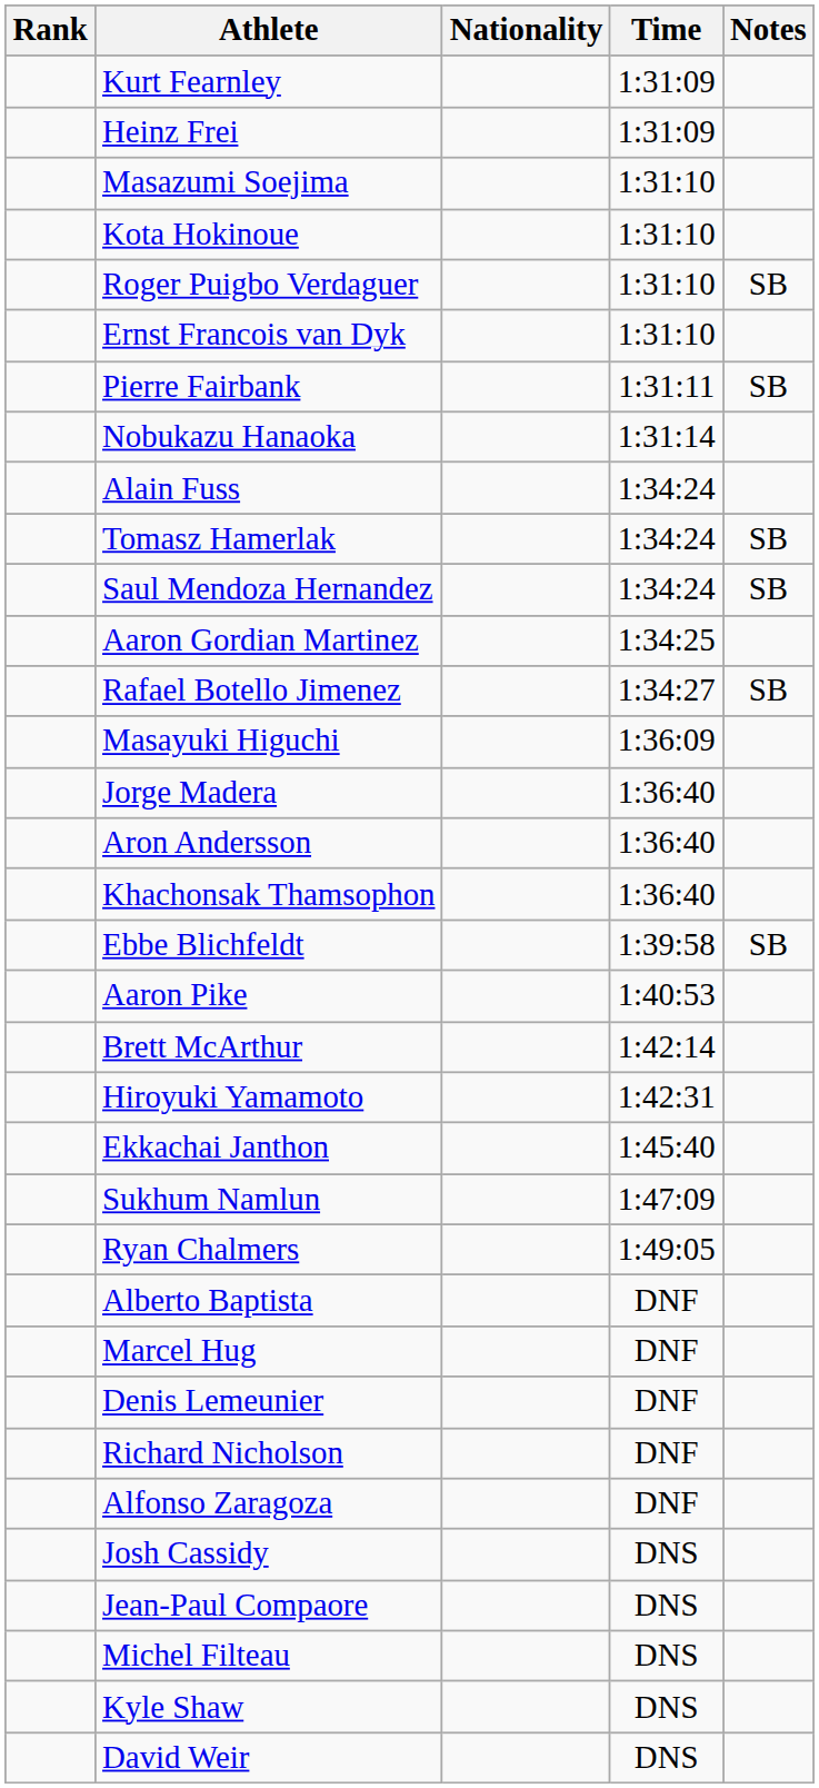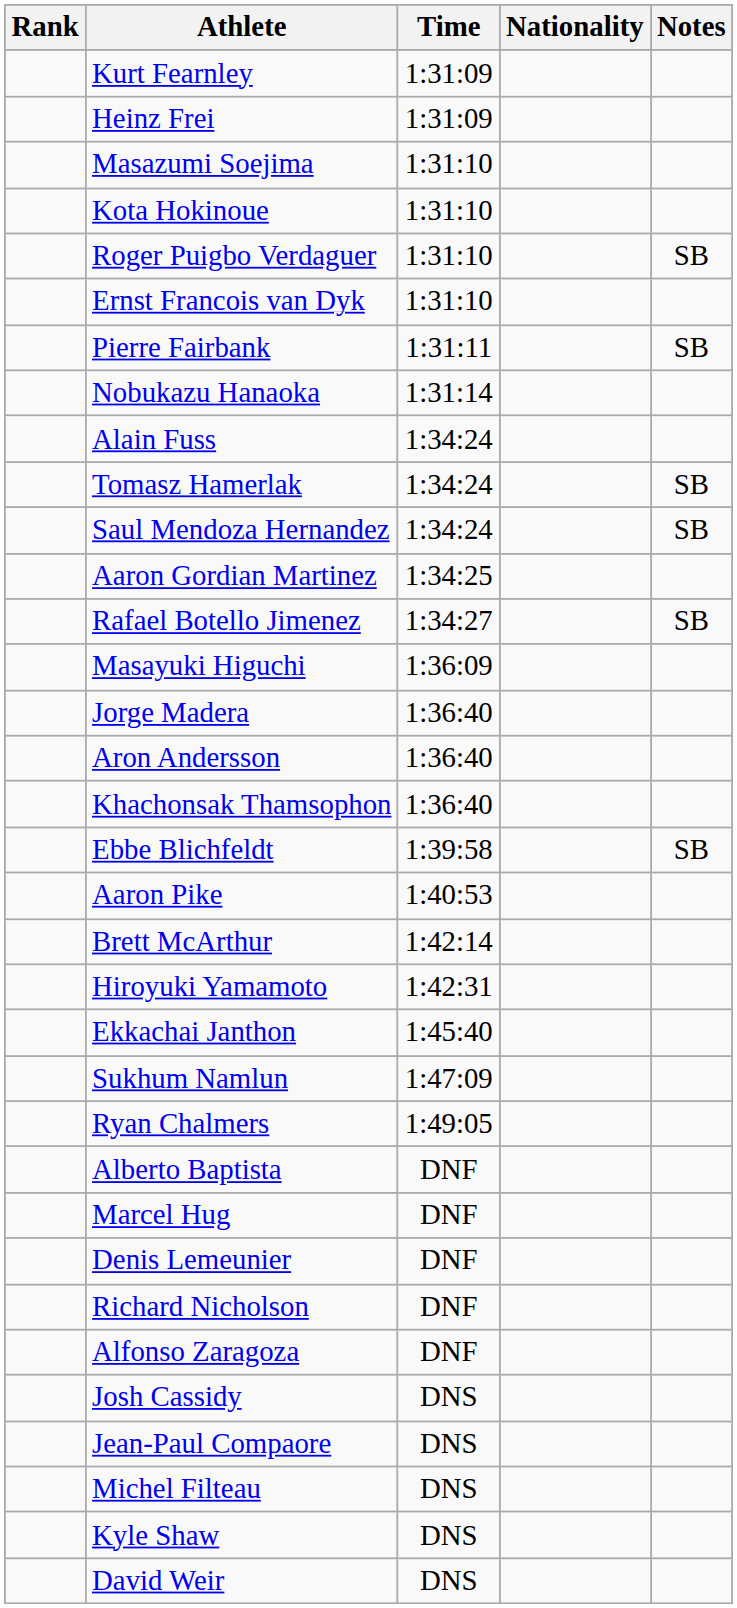 <table class="wikitable sortable" style=text-align:center>
 <tr>
 <th>Rank</th>
 <th>Athlete</th>
+<th>Time</th>
 <th>Nationality</th>
-<th>Time</th>
 <th>Notes</th>
 </tr>
 <tr>
 <td></td>
 <td align=left><a href='#'>Kurt Fearnley</a></td>
+<td>1:31:09</td>
 <td align=left></td>
-<td>1:31:09</td>
 <td></td>
 </tr>
 <tr>
 <td></td>
 <td align=left><a href='#'>Heinz Frei</a></td>
+<td>1:31:09</td>
 <td align=left></td>
-<td>1:31:09</td>
 <td></td>
 </tr>
 <tr>
 <td></td>
 <td align=left><a href='#'>Masazumi Soejima</a></td>
+<td>1:31:10</td>
 <td align=left></td>
-<td>1:31:10</td>
 <td></td>
 </tr>
 <tr>
 <td></td>
 <td align=left><a href='#'>Kota Hokinoue</a></td>
+<td>1:31:10</td>
 <td align=left></td>
-<td>1:31:10</td>
 <td></td>
 </tr>
 <tr>
 <td></td>
 <td align=left><a href='#'>Roger Puigbo Verdaguer</a></td>
+<td>1:31:10</td>
 <td align=left></td>
-<td>1:31:10</td>
 <td>SB</td>
 </tr>
 <tr>
 <td></td>
 <td align=left><a href='#'>Ernst Francois van Dyk</a></td>
+<td>1:31:10</td>
 <td align=left></td>
-<td>1:31:10</td>
 <td></td>
 </tr>
 <tr>
 <td></td>
 <td align=left><a href='#'>Pierre Fairbank</a></td>
+<td>1:31:11</td>
 <td align=left></td>
-<td>1:31:11</td>
 <td>SB</td>
 </tr>
 <tr>
 <td></td>
 <td align=left><a href='#'>Nobukazu Hanaoka</a></td>
+<td>1:31:14</td>
 <td align=left></td>
-<td>1:31:14</td>
 <td></td>
 </tr>
 <tr>
 <td></td>
 <td align=left><a href='#'>Alain Fuss</a></td>
+<td>1:34:24</td>
 <td align=left></td>
-<td>1:34:24</td>
 <td></td>
 </tr>
 <tr>
 <td></td>
 <td align=left><a href='#'>Tomasz Hamerlak</a></td>
+<td>1:34:24</td>
 <td align=left></td>
-<td>1:34:24</td>
 <td>SB</td>
 </tr>
 <tr>
 <td></td>
 <td align=left><a href='#'>Saul Mendoza Hernandez</a></td>
+<td>1:34:24</td>
 <td align=left></td>
-<td>1:34:24</td>
 <td>SB</td>
 </tr>
 <tr>
 <td></td>
 <td align=left><a href='#'>Aaron Gordian Martinez</a></td>
+<td>1:34:25</td>
 <td align=left></td>
-<td>1:34:25</td>
 <td></td>
 </tr>
 <tr>
 <td></td>
 <td align=left><a href='#'>Rafael Botello Jimenez</a></td>
+<td>1:34:27</td>
 <td align=left></td>
-<td>1:34:27</td>
 <td>SB</td>
 </tr>
 <tr>
 <td></td>
 <td align=left><a href='#'>Masayuki Higuchi</a></td>
+<td>1:36:09</td>
 <td align=left></td>
-<td>1:36:09</td>
 <td></td>
 </tr>
 <tr>
 <td></td>
 <td align=left><a href='#'>Jorge Madera</a></td>
+<td>1:36:40</td>
 <td align=left></td>
-<td>1:36:40</td>
 <td></td>
 </tr>
 <tr>
 <td></td>
 <td align=left><a href='#'>Aron Andersson</a></td>
+<td>1:36:40</td>
 <td align=left></td>
-<td>1:36:40</td>
 <td></td>
 </tr>
 <tr>
 <td></td>
 <td align=left><a href='#'>Khachonsak Thamsophon</a></td>
+<td>1:36:40</td>
 <td align=left></td>
-<td>1:36:40</td>
 <td></td>
 </tr>
 <tr>
 <td></td>
 <td align=left><a href='#'>Ebbe Blichfeldt</a></td>
+<td>1:39:58</td>
 <td align=left></td>
-<td>1:39:58</td>
 <td>SB</td>
 </tr>
 <tr>
 <td></td>
 <td align=left><a href='#'>Aaron Pike</a></td>
+<td>1:40:53</td>
 <td align=left></td>
-<td>1:40:53</td>
 <td></td>
 </tr>
 <tr>
 <td></td>
 <td align=left><a href='#'>Brett McArthur</a></td>
+<td>1:42:14</td>
 <td align=left></td>
-<td>1:42:14</td>
 <td></td>
 </tr>
 <tr>
 <td></td>
 <td align=left><a href='#'>Hiroyuki Yamamoto</a></td>
+<td>1:42:31</td>
 <td align=left></td>
-<td>1:42:31</td>
 <td></td>
 </tr>
 <tr>
 <td></td>
 <td align=left><a href='#'>Ekkachai Janthon</a></td>
+<td>1:45:40</td>
 <td align=left></td>
-<td>1:45:40</td>
 <td></td>
 </tr>
 <tr>
 <td></td>
 <td align=left><a href='#'>Sukhum Namlun</a></td>
+<td>1:47:09</td>
 <td align=left></td>
-<td>1:47:09</td>
 <td></td>
 </tr>
 <tr>
 <td></td>
 <td align=left><a href='#'>Ryan Chalmers</a></td>
+<td>1:49:05</td>
 <td align=left></td>
-<td>1:49:05</td>
 <td></td>
 </tr>
 <tr>
 <td></td>
 <td align=left><a href='#'>Alberto Baptista</a></td>
+<td>DNF</td>
 <td align=left></td>
-<td>DNF</td>
 <td></td>
 </tr>
 <tr>
 <td></td>
 <td align=left><a href='#'>Marcel Hug</a></td>
+<td>DNF</td>
 <td align=left></td>
-<td>DNF</td>
 <td></td>
 </tr>
 <tr>
 <td></td>
 <td align=left><a href='#'>Denis Lemeunier</a></td>
+<td>DNF</td>
 <td align=left></td>
-<td>DNF</td>
 <td></td>
 </tr>
 <tr>
 <td></td>
 <td align=left><a href='#'>Richard Nicholson</a></td>
+<td>DNF</td>
 <td align=left></td>
-<td>DNF</td>
 <td></td>
 </tr>
 <tr>
 <td></td>
 <td align=left><a href='#'>Alfonso Zaragoza</a></td>
+<td>DNF</td>
 <td align=left></td>
-<td>DNF</td>
 <td></td>
 </tr>
 <tr>
 <td></td>
 <td align=left><a href='#'>Josh Cassidy</a></td>
+<td>DNS</td>
 <td align=left></td>
-<td>DNS</td>
 <td></td>
 </tr>
 <tr>
 <td></td>
 <td align=left><a href='#'>Jean-Paul Compaore</a></td>
+<td>DNS</td>
 <td align=left></td>
-<td>DNS</td>
 <td></td>
 </tr>
 <tr>
 <td></td>
 <td align=left><a href='#'>Michel Filteau</a></td>
+<td>DNS</td>
 <td align=left></td>
-<td>DNS</td>
 <td></td>
 </tr>
 <tr>
 <td></td>
 <td align=left><a href='#'>Kyle Shaw</a></td>
+<td>DNS</td>
 <td align=left></td>
-<td>DNS</td>
 <td></td>
 </tr>
 <tr>
 <td></td>
 <td align=left><a href='#'>David Weir</a></td>
+<td>DNS</td>
 <td align=left></td>
-<td>DNS</td>
 <td></td>
 </tr>
 </table>
